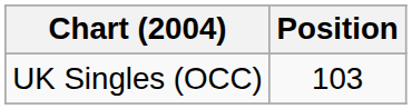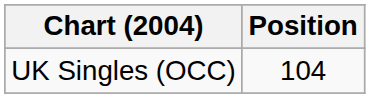 <table class="wikitable">
 <tr>
 <th>Chart (2004)</th>
 <th>Position</th>
 </tr>
 <tr>
 <td>UK Singles (OCC)</td>
-<td align="center">103</td>
+<td align="center">104</td>
 </tr>
 </table>
